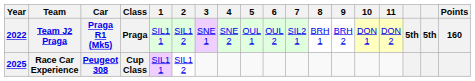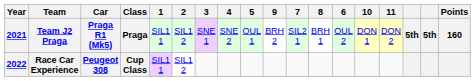 <table class="wikitable" style="text-align:center; font-size:85%">
 <tr>
 <th>Year</th>
 <th>Team</th>
 <th>Car</th>
 <th>Class</th>
 <th>1</th>
 <th>2</th>
 <th>3</th>
 <th>4</th>
 <th>5</th>
-<th>6</th>
+<th>9</th>
 <th>7</th>
 <th>8</th>
-<th>9</th>
+<th>6</th>
 <th>10</th>
 <th>11</th>
 <th></th>
 <th></th>
 <th>Points</th>
 </tr>
 <tr>
-<th><a href='#'>2022</a></th>
+<th><a href='#'>2021</a></th>
 <th><a href='#'>Team J2 Praga</a></th>
 <th><a href='#'>Praga R1 (Mk5)</a></th>
 <th align="center">Praga</th>
 <td style="background:#dfffdf;"><a href='#'>SIL1<br>1</a><br></td>
 <td style="background:#dfffdf;"><a href='#'>SIL1<br>2</a><br></td>
 <td style="background:#efcfff;"><a href='#'>SNE<br>1</a><br></td>
 <td style="background:#dfffdf;"><a href='#'>SNE<br>2</a><br></td>
 <td style="background:#dfffdf;"><a href='#'>OUL<br>1</a><br></td>
-<td style="background:#dfffdf;"><a href='#'>OUL<br>2</a><br></td>
+<td style="background:#ffffff;"><a href='#'>BRH<br>2</a><br></td>
 <td style="background:#dfffdf;"><a href='#'>SIL2<br>1</a><br></td>
 <td style="background:#ffffff;"><a href='#'>BRH<br>1</a><br></td>
-<td style="background:#ffffff;"><a href='#'>BRH<br>2</a><br></td>
+<td style="background:#dfffdf;"><a href='#'>OUL<br>2</a><br></td>
 <td style="background:#ffffbf;"><a href='#'>DON<br>1</a><br></td>
 <td style="background:#ffffbf;"><a href='#'>DON<br>2</a><br></td>
 <th>5th</th>
 <th>5th</th>
 <th>160</th>
 </tr>
 <tr>
-<th><a href='#'>2025</a></th>
+<th><a href='#'>2022</a></th>
 <th>Race Car Experience</th>
 <th><a href='#'>Peugeot 308</a></th>
 <th>Cup Class</th>
 <td style="background:#efcfff;"><a href='#'>SIL1<br>1</a><br></td>
 <td style="background:#ffffff;"><a href='#'>SIL1<br>2</a><br></td>
 <td></td>
 <td></td>
 <td></td>
 <td></td>
 <td></td>
 <td></td>
 <td></td>
 <td></td>
 <td></td>
 <th></th>
 <th></th>
 <th></th>
 </tr>
 </table>
